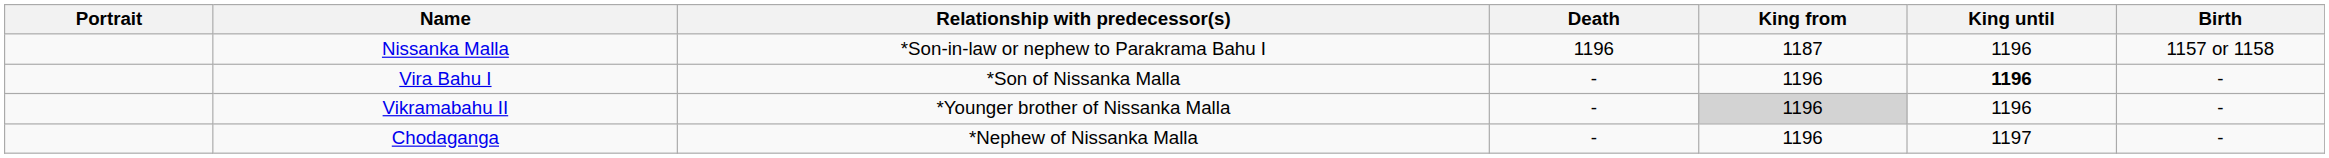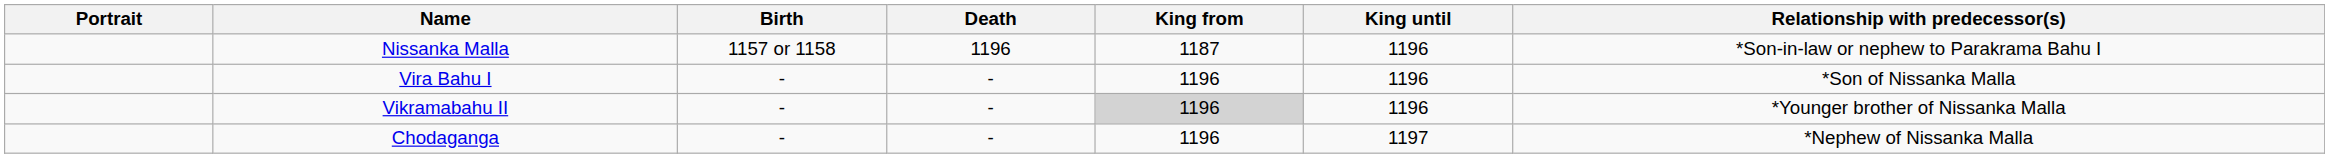 <table width=100% class="wikitable">
 <tr>
 <th width=9%>Portrait</th>
 <th width=20%>Name</th>
-<th width=35%>Relationship with predecessor(s)</th>
+<th width=9%>Birth</th>
 <th width=9%>Death</th>
 <th width=9%>King from</th>
 <th width=9%>King until</th>
-<th width=9%>Birth</th>
+<th width=35%>Relationship with predecessor(s)</th>
 </tr>
 <tr>
 <td align="center"></td>
 <td align="center"><a href='#'>Nissanka Malla</a></td>
-<td align="center">*Son-in-law or nephew to Parakrama Bahu I</td>
+<td align="center">1157 or 1158</td>
 <td align="center">1196</td>
 <td align="center">1187</td>
 <td align="center">1196</td>
-<td align="center">1157 or 1158</td>
+<td align="center">*Son-in-law or nephew to Parakrama Bahu I</td>
 </tr>
 <tr>
 <td></td>
 <td align="center"><a href='#'>Vira Bahu I</a></td>
-<td align="center">*Son of Nissanka Malla</td>
+<td align="center">-</td>
 <td align="center">-</td>
 <td align="center">1196</td>
-<td align="center"><strong>1196</strong></td>
-<td align="center">-</td>
+<td align="center">1196</td>
+<td align="center">*Son of Nissanka Malla</td>
 </tr>
 <tr>
 <td></td>
 <td align="center"><a href='#'>Vikramabahu II</a></td>
-<td align="center">*Younger brother of Nissanka Malla</td>
+<td align="center">-</td>
 <td align="center">-</td>
 <td align="center" style="background: lightgrey;">1196</td>
 <td align="center">1196</td>
-<td align="center">-</td>
+<td align="center">*Younger brother of Nissanka Malla</td>
 </tr>
 <tr>
 <td></td>
 <td align="center"><a href='#'>Chodaganga</a></td>
-<td align="center">*Nephew of Nissanka Malla</td>
+<td align="center">-</td>
 <td align="center">-</td>
 <td align="center">1196</td>
 <td align="center">1197</td>
-<td align="center">-</td>
+<td align="center">*Nephew of Nissanka Malla</td>
 </tr>
 </table>
